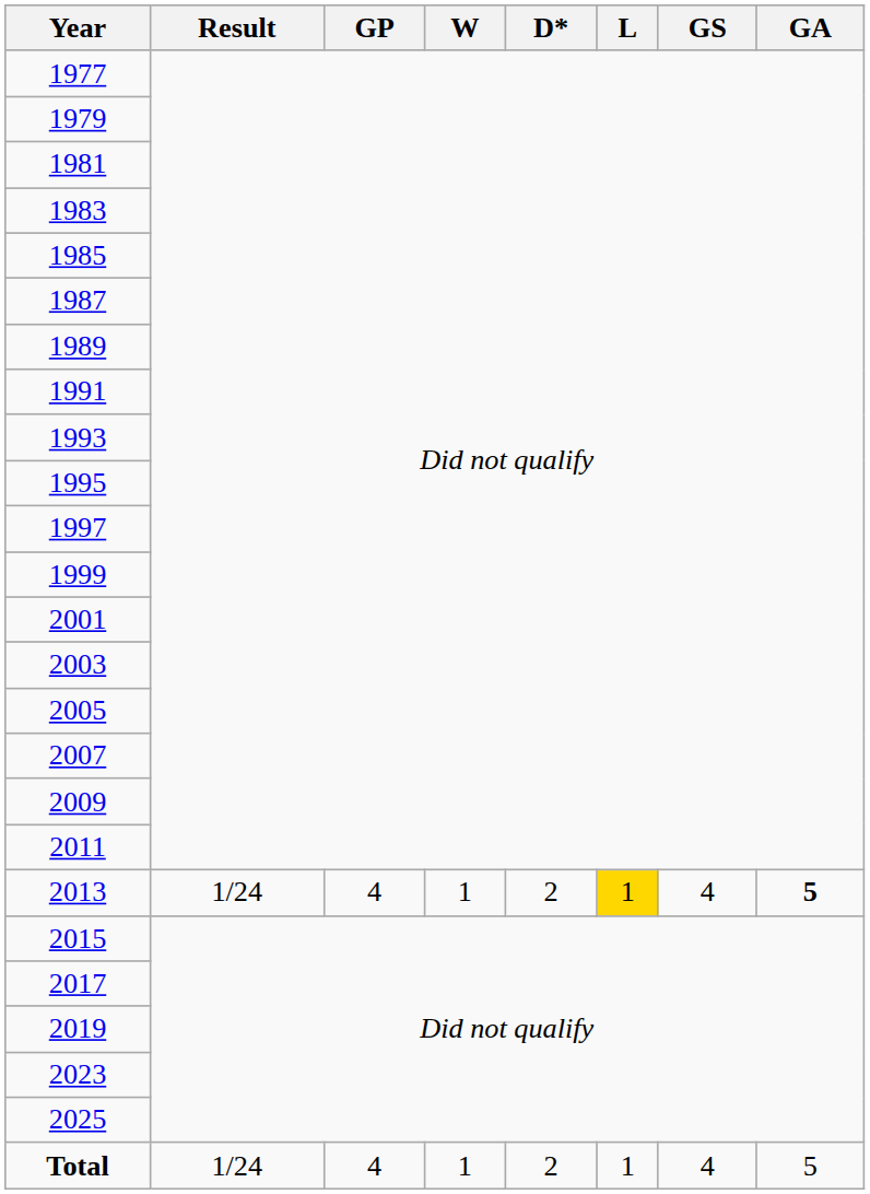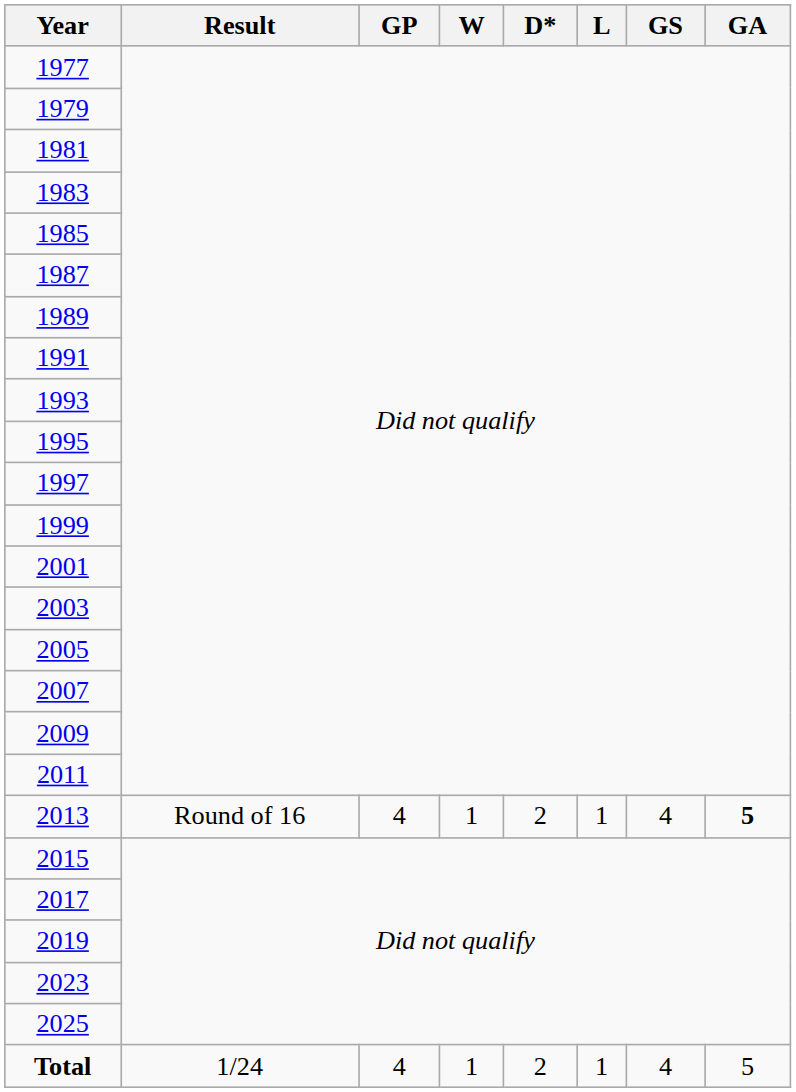 <table class="wikitable" style="text-align:center; width:30em;">
 <tr>
 <th>Year</th>
 <th>Result</th>
 <th>GP</th>
 <th>W</th>
 <th>D*</th>
 <th>L</th>
 <th>GS</th>
 <th>GA</th>
 </tr>
 <tr>
 <td> <a href='#'>1977</a></td>
 <td rowspan=18 colspan=8><em>Did not qualify</em></td>
 </tr>
 <tr>
 <td> <a href='#'>1979</a></td>
 </tr>
 <tr>
 <td> <a href='#'>1981</a></td>
 </tr>
 <tr>
 <td> <a href='#'>1983</a></td>
 </tr>
 <tr>
 <td> <a href='#'>1985</a></td>
 </tr>
 <tr>
 <td> <a href='#'>1987</a></td>
 </tr>
 <tr>
 <td> <a href='#'>1989</a></td>
 </tr>
 <tr>
 <td> <a href='#'>1991</a></td>
 </tr>
 <tr>
 <td> <a href='#'>1993</a></td>
 </tr>
 <tr>
 <td> <a href='#'>1995</a></td>
 </tr>
 <tr>
 <td> <a href='#'>1997</a></td>
 </tr>
 <tr>
 <td> <a href='#'>1999</a></td>
 </tr>
 <tr>
 <td> <a href='#'>2001</a></td>
 </tr>
 <tr>
 <td> <a href='#'>2003</a></td>
 </tr>
 <tr>
 <td> <a href='#'>2005</a></td>
 </tr>
 <tr>
 <td> <a href='#'>2007</a></td>
 </tr>
 <tr>
 <td> <a href='#'>2009</a></td>
 </tr>
 <tr>
 <td> <a href='#'>2011</a></td>
 </tr>
 <tr>
 <td> <a href='#'>2013</a></td>
-<td>1/24</td>
+<td>Round of 16</td>
 <td>4</td>
 <td>1</td>
 <td>2</td>
-<td style="background: gold;">1</td>
+<td>1</td>
 <td>4</td>
 <td><strong>5</strong></td>
 </tr>
 <tr>
 <td> <a href='#'>2015</a></td>
 <td rowspan=5 colspan=8><em>Did not qualify</em></td>
 </tr>
 <tr>
 <td> <a href='#'>2017</a></td>
 </tr>
 <tr>
 <td> <a href='#'>2019</a></td>
 </tr>
 <tr>
 <td> <a href='#'>2023</a></td>
 </tr>
 <tr>
 <td> <a href='#'>2025</a></td>
 </tr>
 <tr>
 <td><strong>Total</strong></td>
 <td>1/24</td>
 <td>4</td>
 <td>1</td>
 <td>2</td>
 <td>1</td>
 <td>4</td>
 <td>5</td>
 </tr>
 </table>
